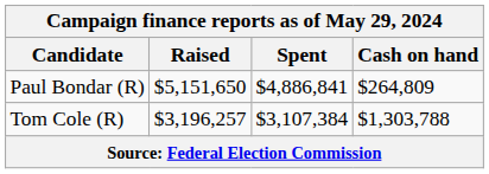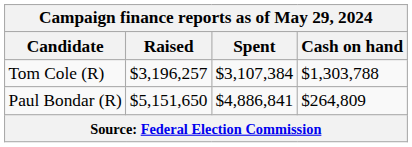 <table class="wikitable sortable">
 <tr>
 <th colspan=4>Campaign finance reports as of May 29, 2024</th>
 </tr>
 <tr style="text-align:center;">
 <th>Candidate</th>
 <th>Raised</th>
 <th>Spent</th>
 <th>Cash on hand</th>
 </tr>
 <tr>
+<td>Tom Cole (R)</td>
+<td>$3,196,257</td>
+<td>$3,107,384</td>
+<td>$1,303,788</td>
+</tr>
+<tr>
 <td>Paul Bondar (R)</td>
 <td>$5,151,650</td>
 <td>$4,886,841</td>
 <td>$264,809</td>
 </tr>
 <tr>
-<td>Tom Cole (R)</td>
-<td>$3,196,257</td>
-<td>$3,107,384</td>
-<td>$1,303,788</td>
-</tr>
-<tr>
 <th colspan="4"><small>Source: <a href='#'>Federal Election Commission</a></small></th>
 </tr>
 </table>
